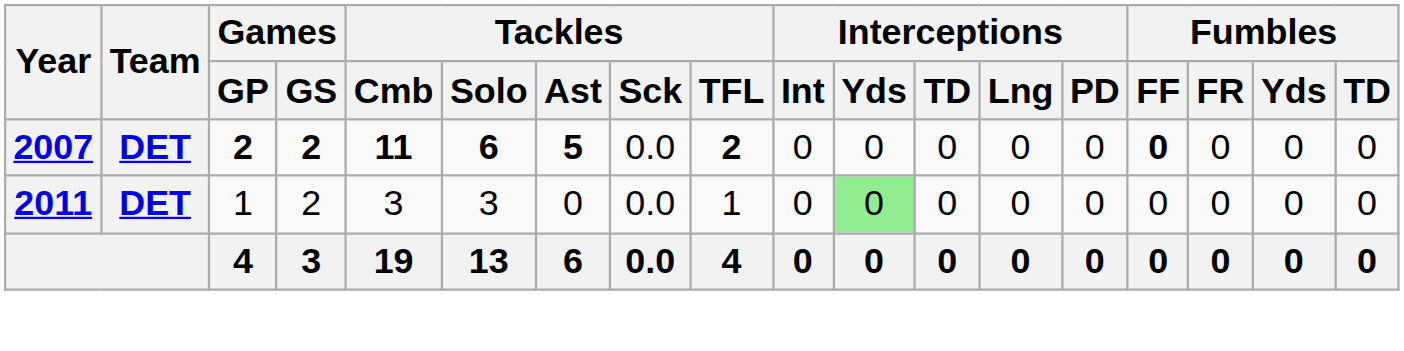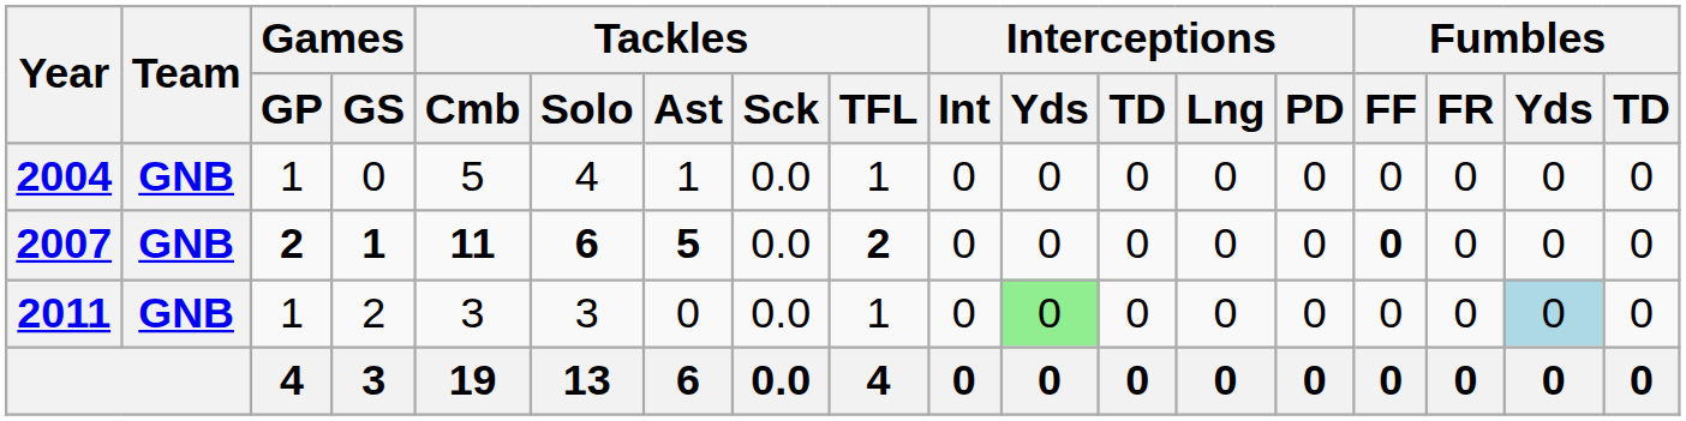 <table class="wikitable" style="text-align:center">
 <tr>
 <th rowspan="2">Year</th>
 <th rowspan="2">Team</th>
 <th colspan="2">Games</th>
 <th colspan="5">Tackles</th>
 <th colspan="5">Interceptions</th>
 <th colspan="4">Fumbles</th>
 </tr>
 <tr>
 <th>GP</th>
 <th>GS</th>
 <th>Cmb</th>
 <th>Solo</th>
 <th>Ast</th>
 <th>Sck</th>
 <th>TFL</th>
 <th>Int</th>
 <th>Yds</th>
 <th>TD</th>
 <th>Lng</th>
 <th>PD</th>
 <th>FF</th>
 <th>FR</th>
 <th>Yds</th>
 <th>TD</th>
 </tr>
 <tr>
+<th><a href='#'>2004</a></th>
+<th><a href='#'>GNB</a></th>
+<td>1</td>
+<td>0</td>
+<td>5</td>
+<td>4</td>
+<td>1</td>
+<td>0.0</td>
+<td>1</td>
+<td>0</td>
+<td>0</td>
+<td>0</td>
+<td>0</td>
+<td>0</td>
+<td>0</td>
+<td>0</td>
+<td>0</td>
+<td>0</td>
+</tr>
+<tr>
 <th><a href='#'>2007</a></th>
-<th><a href='#'>DET</a></th>
+<th><a href='#'>GNB</a></th>
 <td><strong>2</strong></td>
-<td><strong>2</strong></td>
+<td><strong>1</strong></td>
 <td><strong>11</strong></td>
 <td><strong>6</strong></td>
 <td><strong>5</strong></td>
 <td>0.0</td>
 <td><strong>2</strong></td>
 <td>0</td>
 <td>0</td>
 <td>0</td>
 <td>0</td>
 <td>0</td>
 <td><strong>0</strong></td>
 <td>0</td>
 <td>0</td>
 <td>0</td>
 </tr>
 <tr>
 <th><a href='#'>2011</a></th>
-<th><a href='#'>DET</a></th>
+<th><a href='#'>GNB</a></th>
 <td>1</td>
 <td>2</td>
 <td>3</td>
 <td>3</td>
 <td>0</td>
 <td>0.0</td>
 <td>1</td>
 <td>0</td>
 <td style="background: lightgreen;">0</td>
 <td>0</td>
 <td>0</td>
 <td>0</td>
 <td>0</td>
 <td>0</td>
-<td>0</td>
+<td style="background: lightblue;">0</td>
 <td>0</td>
 </tr>
 <tr>
 <th colspan="2"></th>
 <th>4</th>
 <th>3</th>
 <th>19</th>
 <th>13</th>
 <th>6</th>
 <th>0.0</th>
 <th>4</th>
 <th>0</th>
 <th>0</th>
 <th>0</th>
 <th>0</th>
 <th>0</th>
 <th>0</th>
 <th>0</th>
 <th>0</th>
 <th>0</th>
 </tr>
 </table>
